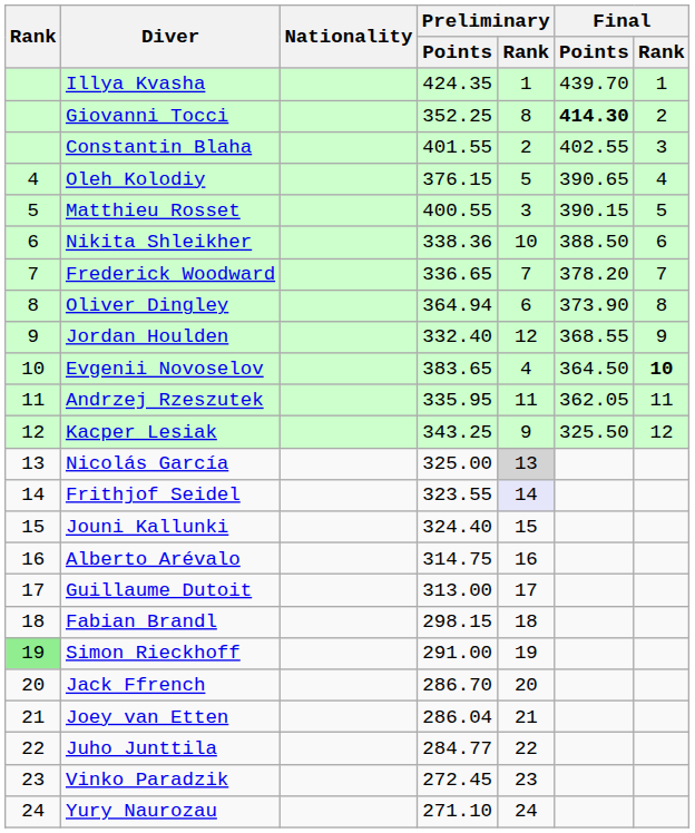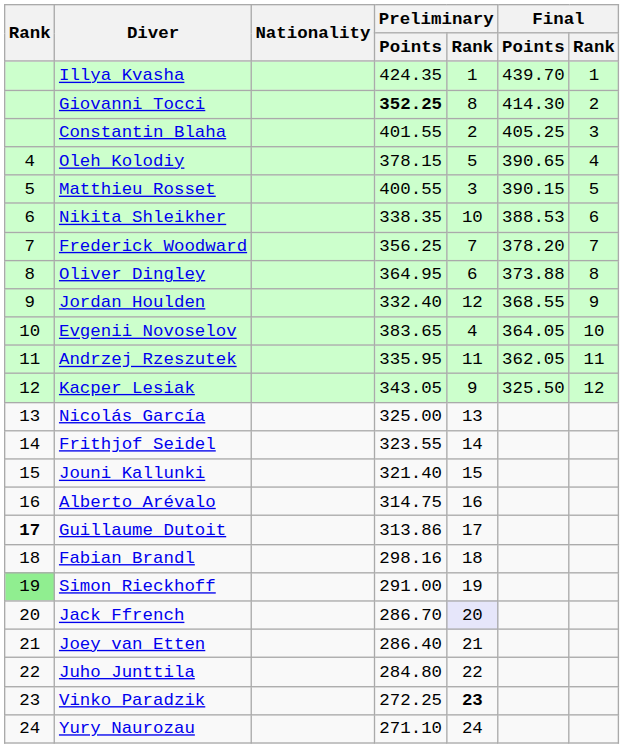 <table class="wikitable sortable" style="text-align:center">
 <tr>
 <th rowspan=2>Rank</th>
 <th rowspan=2>Diver</th>
 <th rowspan=2>Nationality</th>
 <th colspan=2>Preliminary</th>
 <th colspan=2>Final</th>
 </tr>
 <tr>
 <th>Points</th>
 <th>Rank</th>
 <th>Points</th>
 <th>Rank</th>
 </tr>
 <tr bgcolor=ccffcc>
 <td></td>
 <td align=left><a href='#'>Illya Kvasha</a></td>
 <td align=left></td>
 <td>424.35</td>
 <td>1</td>
 <td>439.70</td>
 <td>1</td>
 </tr>
 <tr bgcolor=ccffcc>
 <td></td>
 <td align=left><a href='#'>Giovanni Tocci</a></td>
 <td align=left></td>
-<td>352.25</td>
+<td><strong>352.25</strong></td>
 <td>8</td>
-<td><strong>414.30</strong></td>
+<td>414.30</td>
 <td>2</td>
 </tr>
 <tr bgcolor=ccffcc>
 <td></td>
 <td align=left><a href='#'>Constantin Blaha</a></td>
 <td align=left></td>
 <td>401.55</td>
 <td>2</td>
-<td>402.55</td>
+<td>405.25</td>
 <td>3</td>
 </tr>
 <tr bgcolor=ccffcc>
 <td>4</td>
 <td align=left><a href='#'>Oleh Kolodiy</a></td>
 <td align=left></td>
-<td>376.15</td>
+<td>378.15</td>
 <td>5</td>
 <td>390.65</td>
 <td>4</td>
 </tr>
 <tr bgcolor=ccffcc>
 <td>5</td>
 <td align=left><a href='#'>Matthieu Rosset</a></td>
 <td align=left></td>
 <td>400.55</td>
 <td>3</td>
 <td>390.15</td>
 <td>5</td>
 </tr>
 <tr bgcolor=ccffcc>
 <td>6</td>
 <td align=left><a href='#'>Nikita Shleikher</a></td>
 <td align=left></td>
-<td>338.36</td>
+<td>338.35</td>
 <td>10</td>
-<td>388.50</td>
+<td>388.53</td>
 <td>6</td>
 </tr>
 <tr bgcolor=ccffcc>
 <td>7</td>
 <td align=left><a href='#'>Frederick Woodward</a></td>
 <td align=left></td>
-<td>336.65</td>
+<td>356.25</td>
 <td>7</td>
 <td>378.20</td>
 <td>7</td>
 </tr>
 <tr bgcolor=ccffcc>
 <td>8</td>
 <td align=left><a href='#'>Oliver Dingley</a></td>
 <td align=left></td>
-<td>364.94</td>
+<td>364.95</td>
 <td>6</td>
-<td>373.90</td>
+<td>373.88</td>
 <td>8</td>
 </tr>
 <tr bgcolor=ccffcc>
 <td>9</td>
 <td align=left><a href='#'>Jordan Houlden</a></td>
 <td align=left></td>
 <td>332.40</td>
 <td>12</td>
 <td>368.55</td>
 <td>9</td>
 </tr>
 <tr bgcolor=ccffcc>
 <td>10</td>
 <td align=left><a href='#'>Evgenii Novoselov</a></td>
 <td align=left></td>
 <td>383.65</td>
 <td>4</td>
-<td>364.50</td>
-<td><strong>10</strong></td>
+<td>364.05</td>
+<td>10</td>
 </tr>
 <tr bgcolor=ccffcc>
 <td>11</td>
 <td align=left><a href='#'>Andrzej Rzeszutek</a></td>
 <td align=left></td>
 <td>335.95</td>
 <td>11</td>
 <td>362.05</td>
 <td>11</td>
 </tr>
 <tr bgcolor=ccffcc>
 <td>12</td>
 <td align=left><a href='#'>Kacper Lesiak</a></td>
 <td align=left></td>
-<td>343.25</td>
+<td>343.05</td>
 <td>9</td>
 <td>325.50</td>
 <td>12</td>
 </tr>
 <tr>
 <td>13</td>
 <td align=left><a href='#'>Nicolás García</a></td>
 <td align=left></td>
 <td>325.00</td>
-<td style="background: lightgrey;">13</td>
+<td>13</td>
 <td></td>
 <td></td>
 </tr>
 <tr>
 <td>14</td>
 <td align=left><a href='#'>Frithjof Seidel</a></td>
 <td align=left></td>
 <td>323.55</td>
-<td style="background: lavender;">14</td>
+<td>14</td>
 <td></td>
 <td></td>
 </tr>
 <tr>
 <td>15</td>
 <td align=left><a href='#'>Jouni Kallunki</a></td>
 <td align=left></td>
-<td>324.40</td>
+<td>321.40</td>
 <td>15</td>
 <td></td>
 <td></td>
 </tr>
 <tr>
 <td>16</td>
 <td align=left><a href='#'>Alberto Arévalo</a></td>
 <td align=left></td>
 <td>314.75</td>
 <td>16</td>
 <td></td>
 <td></td>
 </tr>
 <tr>
-<td>17</td>
+<td><strong>17</strong></td>
 <td align=left><a href='#'>Guillaume Dutoit</a></td>
 <td align=left></td>
-<td>313.00</td>
+<td>313.86</td>
 <td>17</td>
 <td></td>
 <td></td>
 </tr>
 <tr>
 <td>18</td>
 <td align=left><a href='#'>Fabian Brandl</a></td>
 <td align=left></td>
-<td>298.15</td>
+<td>298.16</td>
 <td>18</td>
 <td></td>
 <td></td>
 </tr>
 <tr>
 <td style="background: lightgreen;">19</td>
 <td align=left><a href='#'>Simon Rieckhoff</a></td>
 <td align=left></td>
 <td>291.00</td>
 <td>19</td>
 <td></td>
 <td></td>
 </tr>
 <tr>
 <td>20</td>
 <td align=left><a href='#'>Jack Ffrench</a></td>
 <td align=left></td>
 <td>286.70</td>
-<td>20</td>
+<td style="background: lavender;">20</td>
 <td></td>
 <td></td>
 </tr>
 <tr>
 <td>21</td>
 <td align=left><a href='#'>Joey van Etten</a></td>
 <td align=left></td>
-<td>286.04</td>
+<td>286.40</td>
 <td>21</td>
 <td></td>
 <td></td>
 </tr>
 <tr>
 <td>22</td>
 <td align=left><a href='#'>Juho Junttila</a></td>
 <td align=left></td>
-<td>284.77</td>
+<td>284.80</td>
 <td>22</td>
 <td></td>
 <td></td>
 </tr>
 <tr>
 <td>23</td>
 <td align=left><a href='#'>Vinko Paradzik</a></td>
 <td align=left></td>
-<td>272.45</td>
-<td>23</td>
+<td>272.25</td>
+<td><strong>23</strong></td>
 <td></td>
 <td></td>
 </tr>
 <tr>
 <td>24</td>
 <td align=left><a href='#'>Yury Naurozau</a></td>
 <td align=left></td>
 <td>271.10</td>
 <td>24</td>
 <td></td>
 <td></td>
 </tr>
 </table>
